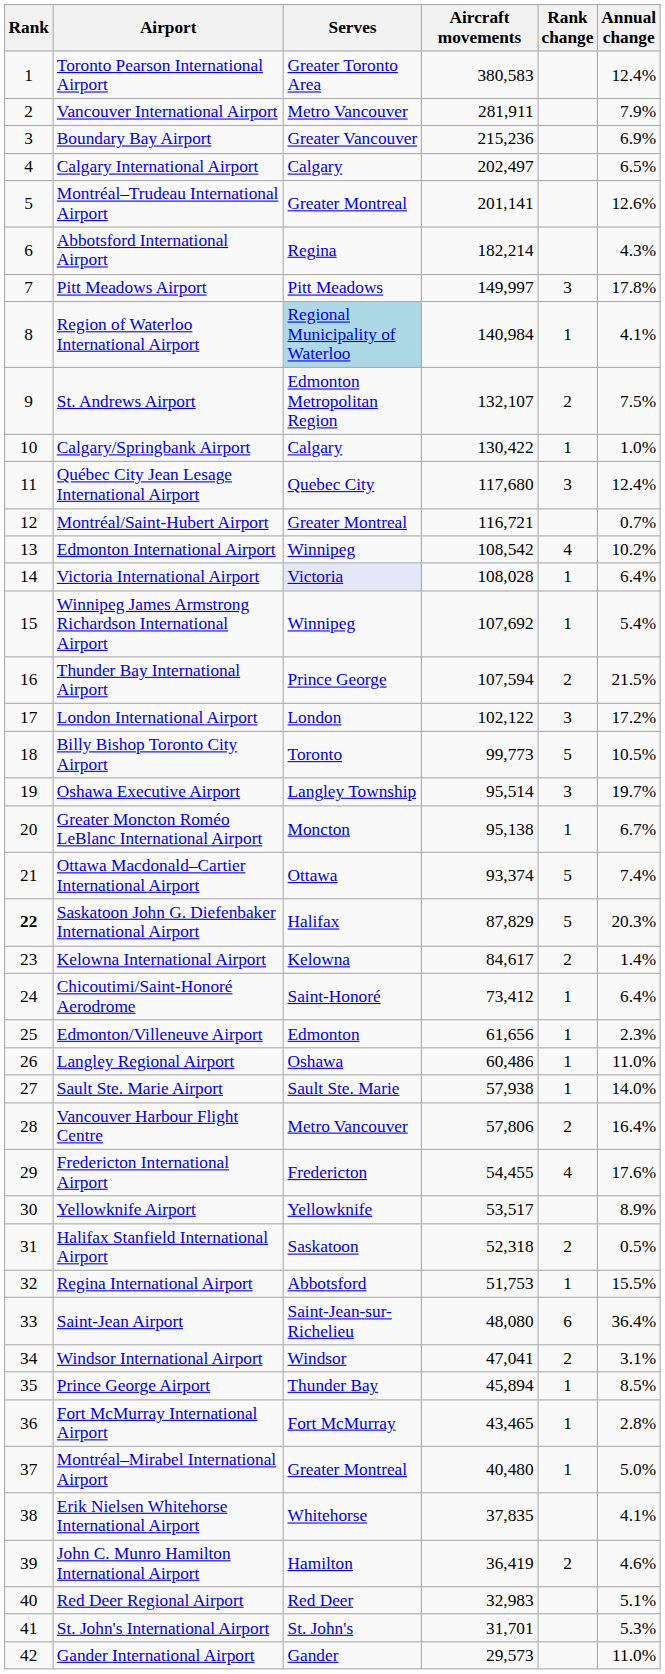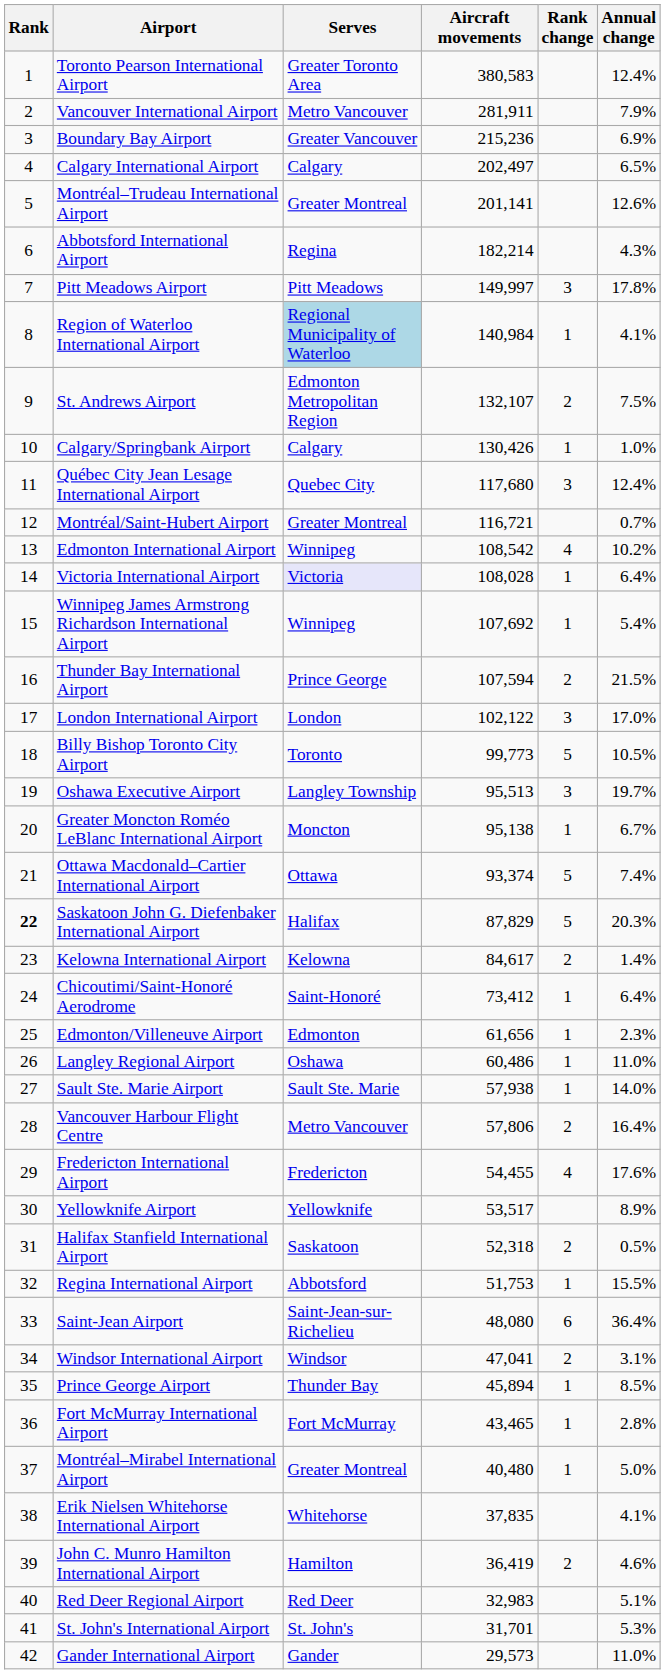 <table class="wikitable sortable">
 <tr>
 <th>Rank</th>
 <th>Airport</th>
 <th>Serves</th>
 <th style="width:100px">Aircraft<br>movements</th>
 <th data-sort-type=number>Rank<br>change</th>
 <th data-sort-type=number>Annual<br>change</th>
 </tr>
 <tr>
 <td style="text-align:center;">1</td>
 <td><a href='#'>Toronto Pearson International Airport</a></td>
 <td><a href='#'>Greater Toronto Area</a></td>
 <td align="right">380,583</td>
 <td style="text-align:center;"></td>
 <td align="right">12.4% </td>
 </tr>
 <tr>
 <td style="text-align:center;">2</td>
 <td><a href='#'>Vancouver International Airport</a></td>
 <td><a href='#'>Metro Vancouver</a></td>
 <td align="right">281,911</td>
 <td style="text-align:center;"></td>
 <td align="right">7.9% </td>
 </tr>
 <tr>
 <td style="text-align:center;">3</td>
 <td><a href='#'>Boundary Bay Airport</a></td>
 <td><a href='#'>Greater Vancouver</a></td>
 <td align="right">215,236</td>
 <td style="text-align:center;"></td>
 <td align="right">6.9% </td>
 </tr>
 <tr>
 <td style="text-align:center;">4</td>
 <td><a href='#'>Calgary International Airport</a></td>
 <td><a href='#'>Calgary</a></td>
 <td align="right">202,497</td>
 <td style="text-align:center;"></td>
 <td align="right">6.5% </td>
 </tr>
 <tr>
 <td style="text-align:center;">5</td>
 <td><a href='#'>Montréal–Trudeau International Airport</a></td>
 <td><a href='#'>Greater Montreal</a></td>
 <td align="right">201,141</td>
 <td style="text-align:center;"></td>
 <td align="right">12.6% </td>
 </tr>
 <tr>
 <td style="text-align:center;">6</td>
 <td><a href='#'>Abbotsford International Airport</a></td>
 <td><a href='#'>Regina</a></td>
 <td align="right">182,214</td>
 <td style="text-align:center;"></td>
 <td align="right">4.3% </td>
 </tr>
 <tr>
 <td style="text-align:center;">7</td>
 <td><a href='#'>Pitt Meadows Airport</a></td>
 <td><a href='#'>Pitt Meadows</a></td>
 <td align="right">149,997</td>
 <td style="text-align:center;">3 </td>
 <td align="right">17.8% </td>
 </tr>
 <tr>
 <td style="text-align:center;">8</td>
 <td><a href='#'>Region of Waterloo International Airport</a></td>
 <td style="background: lightblue;"><a href='#'>Regional Municipality of Waterloo</a></td>
 <td align="right">140,984</td>
 <td style="text-align:center;">1 </td>
 <td align="right">4.1% </td>
 </tr>
 <tr>
 <td style="text-align:center;">9</td>
 <td><a href='#'>St. Andrews Airport</a></td>
 <td><a href='#'>Edmonton Metropolitan Region</a></td>
 <td align="right">132,107</td>
 <td style="text-align:center;">2 </td>
 <td align="right">7.5% </td>
 </tr>
 <tr>
 <td style="text-align:center;">10</td>
 <td><a href='#'>Calgary/Springbank Airport</a></td>
 <td><a href='#'>Calgary</a></td>
-<td align="right">130,422</td>
+<td align="right">130,426</td>
 <td style="text-align:center;">1 </td>
 <td align="right">1.0% </td>
 </tr>
 <tr>
 <td style="text-align:center;">11</td>
 <td><a href='#'>Québec City Jean Lesage International Airport</a></td>
 <td><a href='#'>Quebec City</a></td>
 <td align="right">117,680</td>
 <td style="text-align:center;">3 </td>
 <td align="right">12.4% </td>
 </tr>
 <tr>
 <td style="text-align:center;">12</td>
 <td><a href='#'>Montréal/Saint-Hubert Airport</a></td>
 <td><a href='#'>Greater Montreal</a></td>
 <td align="right">116,721</td>
 <td style="text-align:center;"></td>
 <td align="right">0.7% </td>
 </tr>
 <tr>
 <td style="text-align:center;">13</td>
 <td><a href='#'>Edmonton International Airport</a></td>
 <td><a href='#'>Winnipeg</a></td>
 <td align="right">108,542</td>
 <td style="text-align:center;">4 </td>
 <td align="right">10.2% </td>
 </tr>
 <tr>
 <td style="text-align:center;">14</td>
 <td><a href='#'>Victoria International Airport</a></td>
 <td style="background: lavender;"><a href='#'>Victoria</a></td>
 <td align="right">108,028</td>
 <td style="text-align:center;">1 </td>
 <td align="right">6.4% </td>
 </tr>
 <tr>
 <td style="text-align:center;">15</td>
 <td><a href='#'>Winnipeg James Armstrong Richardson International Airport</a></td>
 <td><a href='#'>Winnipeg</a></td>
 <td align="right">107,692</td>
 <td style="text-align:center;">1 </td>
 <td align="right">5.4% </td>
 </tr>
 <tr>
 <td style="text-align:center;">16</td>
 <td><a href='#'>Thunder Bay International Airport</a></td>
 <td><a href='#'>Prince George</a></td>
 <td align="right">107,594</td>
 <td style="text-align:center;">2 </td>
 <td align="right">21.5% </td>
 </tr>
 <tr>
 <td style="text-align:center;">17</td>
 <td><a href='#'>London International Airport</a></td>
 <td><a href='#'>London</a></td>
 <td align="right">102,122</td>
 <td style="text-align:center;">3 </td>
-<td align="right">17.2% </td>
+<td align="right">17.0% </td>
 </tr>
 <tr>
 <td style="text-align:center;">18</td>
 <td><a href='#'>Billy Bishop Toronto City Airport</a></td>
 <td><a href='#'>Toronto</a></td>
 <td align="right">99,773</td>
 <td style="text-align:center;">5 </td>
 <td align="right">10.5% </td>
 </tr>
 <tr>
 <td style="text-align:center;">19</td>
 <td><a href='#'>Oshawa Executive Airport</a></td>
 <td><a href='#'>Langley Township</a></td>
-<td align="right">95,514</td>
+<td align="right">95,513</td>
 <td style="text-align:center;">3 </td>
 <td align="right">19.7% </td>
 </tr>
 <tr>
 <td style="text-align:center;">20</td>
 <td><a href='#'>Greater Moncton Roméo LeBlanc International Airport</a></td>
 <td><a href='#'>Moncton</a></td>
 <td align="right">95,138</td>
 <td style="text-align:center;">1 </td>
 <td align="right">6.7% </td>
 </tr>
 <tr>
 <td style="text-align:center;">21</td>
 <td><a href='#'>Ottawa Macdonald–Cartier International Airport</a></td>
 <td><a href='#'>Ottawa</a></td>
 <td align="right">93,374</td>
 <td style="text-align:center;">5 </td>
 <td align="right">7.4% </td>
 </tr>
 <tr>
 <td style="text-align:center;"><strong>22</strong></td>
 <td><a href='#'>Saskatoon John G. Diefenbaker International Airport</a></td>
 <td><a href='#'>Halifax</a></td>
 <td align="right">87,829</td>
 <td style="text-align:center;">5 </td>
 <td align="right">20.3% </td>
 </tr>
 <tr>
 <td style="text-align:center;">23</td>
 <td><a href='#'>Kelowna International Airport</a></td>
 <td><a href='#'>Kelowna</a></td>
 <td align="right">84,617</td>
 <td style="text-align:center;">2 </td>
 <td align="right">1.4% </td>
 </tr>
 <tr>
 <td style="text-align:center;">24</td>
 <td><a href='#'>Chicoutimi/Saint-Honoré Aerodrome</a></td>
 <td><a href='#'>Saint-Honoré</a></td>
 <td align="right">73,412</td>
 <td style="text-align:center;">1 </td>
 <td align="right">6.4% </td>
 </tr>
 <tr>
 <td style="text-align:center;">25</td>
 <td><a href='#'>Edmonton/Villeneuve Airport</a></td>
 <td><a href='#'>Edmonton</a></td>
 <td align="right">61,656</td>
 <td style="text-align:center;">1 </td>
 <td align="right">2.3% </td>
 </tr>
 <tr>
 <td style="text-align:center;">26</td>
 <td><a href='#'>Langley Regional Airport</a></td>
 <td><a href='#'>Oshawa</a></td>
 <td align="right">60,486</td>
 <td style="text-align:center;">1 </td>
 <td align="right">11.0% </td>
 </tr>
 <tr>
 <td style="text-align:center;">27</td>
 <td><a href='#'>Sault Ste. Marie Airport</a></td>
 <td><a href='#'>Sault Ste. Marie</a></td>
 <td align="right">57,938</td>
 <td style="text-align:center;">1 </td>
 <td align="right">14.0% </td>
 </tr>
 <tr>
 <td style="text-align:center;">28</td>
 <td><a href='#'>Vancouver Harbour Flight Centre</a></td>
 <td><a href='#'>Metro Vancouver</a></td>
 <td align="right">57,806</td>
 <td style="text-align:center;">2 </td>
 <td align="right">16.4% </td>
 </tr>
 <tr>
 <td style="text-align:center;">29</td>
 <td><a href='#'>Fredericton International Airport</a></td>
 <td><a href='#'>Fredericton</a></td>
 <td align="right">54,455</td>
 <td style="text-align:center;">4 </td>
 <td align="right">17.6% </td>
 </tr>
 <tr>
 <td style="text-align:center;">30</td>
 <td><a href='#'>Yellowknife Airport</a></td>
 <td><a href='#'>Yellowknife</a></td>
 <td align="right">53,517</td>
 <td style="text-align:center;"></td>
 <td align="right">8.9% </td>
 </tr>
 <tr>
 <td style="text-align:center;">31</td>
 <td><a href='#'>Halifax Stanfield International Airport</a></td>
 <td><a href='#'>Saskatoon</a></td>
 <td align="right">52,318</td>
 <td style="text-align:center;">2 </td>
 <td align="right">0.5% </td>
 </tr>
 <tr>
 <td style="text-align:center;">32</td>
 <td><a href='#'>Regina International Airport</a></td>
 <td><a href='#'>Abbotsford</a></td>
 <td align="right">51,753</td>
 <td style="text-align:center;">1 </td>
 <td align="right">15.5% </td>
 </tr>
 <tr>
 <td style="text-align:center;">33</td>
 <td><a href='#'>Saint-Jean Airport</a></td>
 <td><a href='#'>Saint-Jean-sur-Richelieu</a></td>
 <td align="right">48,080</td>
 <td style="text-align:center;">6 </td>
 <td align="right">36.4% </td>
 </tr>
 <tr>
 <td style="text-align:center;">34</td>
 <td><a href='#'>Windsor International Airport</a></td>
 <td><a href='#'>Windsor</a></td>
 <td align="right">47,041</td>
 <td style="text-align:center;">2 </td>
 <td align="right">3.1% </td>
 </tr>
 <tr>
 <td style="text-align:center;">35</td>
 <td><a href='#'>Prince George Airport</a></td>
 <td><a href='#'>Thunder Bay</a></td>
 <td align="right">45,894</td>
 <td style="text-align:center;">1 </td>
 <td align="right">8.5% </td>
 </tr>
 <tr>
 <td style="text-align:center;">36</td>
 <td><a href='#'>Fort McMurray International Airport</a></td>
 <td><a href='#'>Fort McMurray</a></td>
 <td align="right">43,465</td>
 <td style="text-align:center;">1 </td>
 <td align="right">2.8% </td>
 </tr>
 <tr>
 <td style="text-align:center;">37</td>
 <td><a href='#'>Montréal–Mirabel International Airport</a></td>
 <td><a href='#'>Greater Montreal</a></td>
 <td align="right">40,480</td>
 <td style="text-align:center;">1 </td>
 <td align="right">5.0% </td>
 </tr>
 <tr>
 <td style="text-align:center;">38</td>
 <td><a href='#'>Erik Nielsen Whitehorse International Airport</a></td>
 <td><a href='#'>Whitehorse</a></td>
 <td align="right">37,835</td>
 <td style="text-align:center;"></td>
 <td align="right">4.1% </td>
 </tr>
 <tr>
 <td style="text-align:center;">39</td>
 <td><a href='#'>John C. Munro Hamilton International Airport</a></td>
 <td><a href='#'>Hamilton</a></td>
 <td align="right">36,419</td>
 <td style="text-align:center;">2 </td>
 <td align="right">4.6% </td>
 </tr>
 <tr>
 <td style="text-align:center;">40</td>
 <td><a href='#'>Red Deer Regional Airport</a></td>
 <td><a href='#'>Red Deer</a></td>
 <td align="right">32,983</td>
 <td style="text-align:center;"></td>
 <td align="right">5.1% </td>
 </tr>
 <tr>
 <td style="text-align:center;">41</td>
 <td><a href='#'>St. John's International Airport</a></td>
 <td><a href='#'>St. John's</a></td>
 <td align="right">31,701</td>
 <td style="text-align:center;"></td>
 <td align="right">5.3% </td>
 </tr>
 <tr>
 <td style="text-align:center;">42</td>
 <td><a href='#'>Gander International Airport</a></td>
 <td><a href='#'>Gander</a></td>
 <td align="right">29,573</td>
 <td style="text-align:center;"></td>
 <td align="right">11.0% </td>
 </tr>
 </table>
